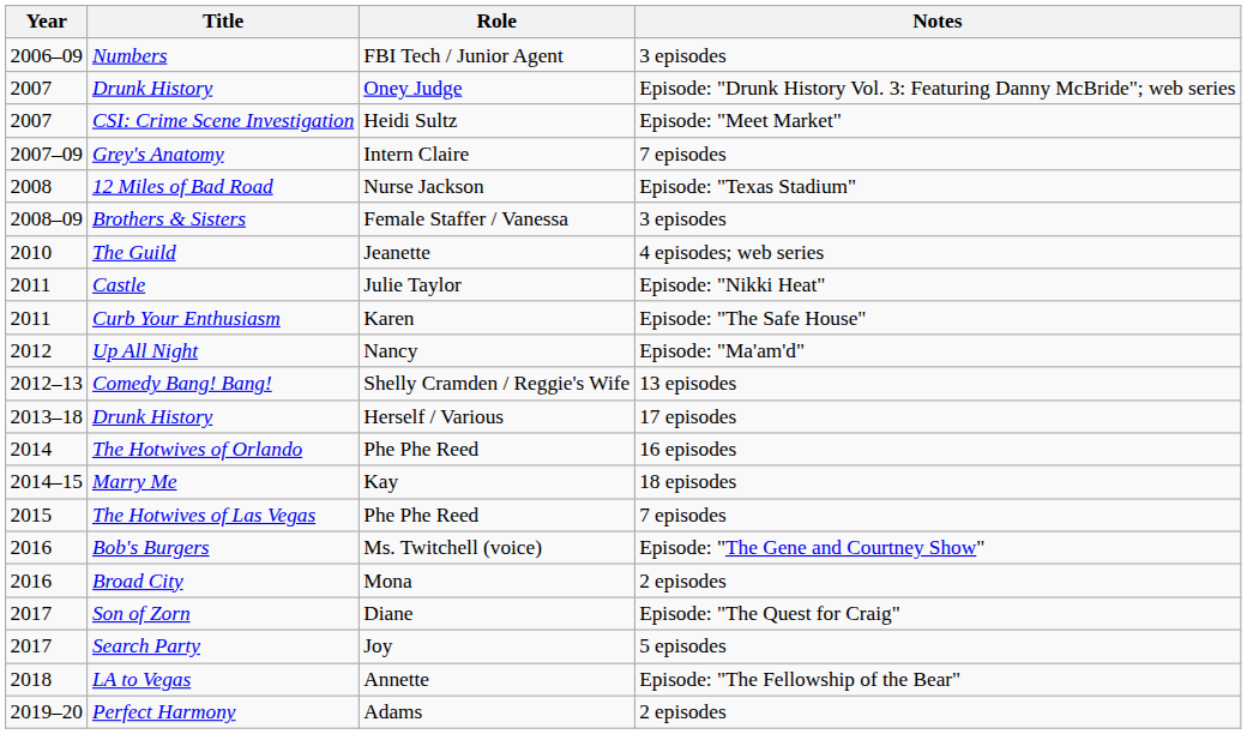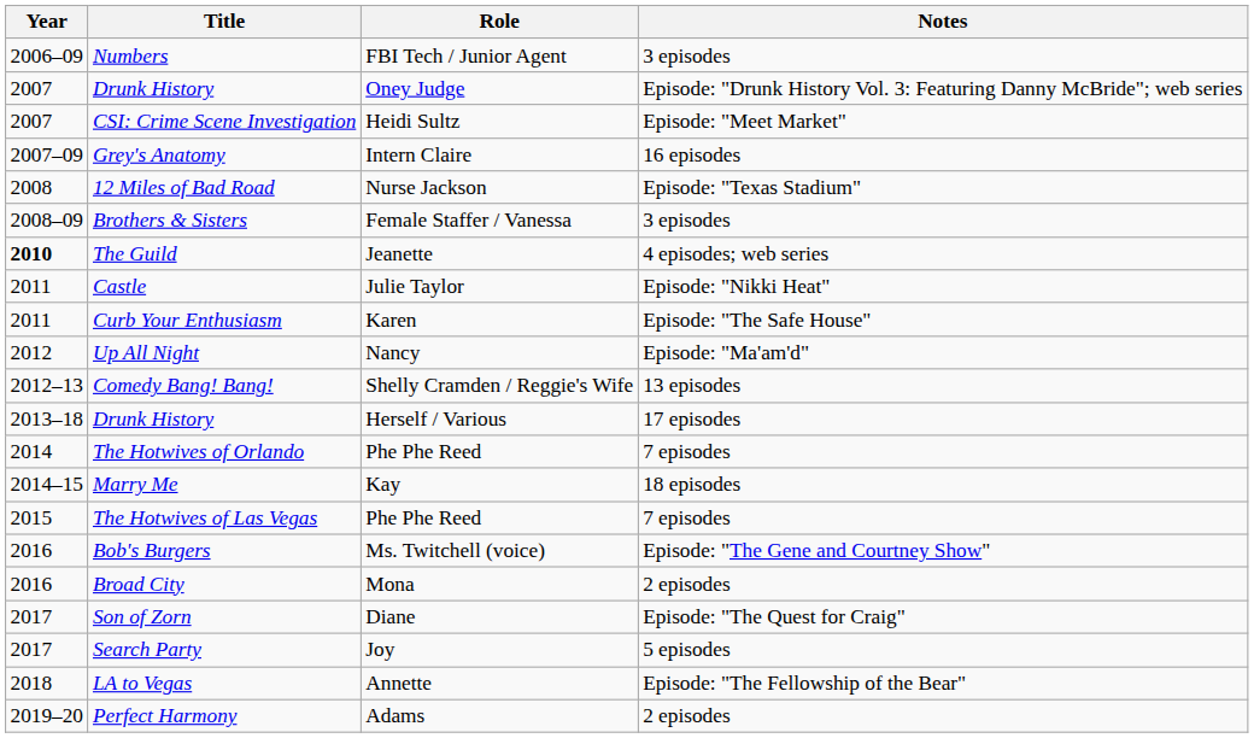 <table class="wikitable sortable">
 <tr>
 <th>Year</th>
 <th>Title</th>
 <th>Role</th>
 <th>Notes</th>
 </tr>
 <tr>
 <td>2006–09</td>
 <td><em><a href='#'>Numbers</a></em></td>
 <td>FBI Tech / Junior Agent</td>
 <td>3 episodes</td>
 </tr>
 <tr>
 <td>2007</td>
 <td><em><a href='#'>Drunk History</a></em></td>
 <td><a href='#'>Oney Judge</a></td>
 <td>Episode: "Drunk History Vol. 3: Featuring Danny McBride"; web series</td>
 </tr>
 <tr>
 <td>2007</td>
 <td><em><a href='#'>CSI: Crime Scene Investigation</a></em></td>
 <td>Heidi Sultz</td>
 <td>Episode: "Meet Market"</td>
 </tr>
 <tr>
 <td>2007–09</td>
 <td><em><a href='#'>Grey's Anatomy</a></em></td>
 <td>Intern Claire</td>
-<td>7 episodes</td>
+<td>16 episodes</td>
 </tr>
 <tr>
 <td>2008</td>
 <td><em><a href='#'>12 Miles of Bad Road</a></em></td>
 <td>Nurse Jackson</td>
 <td>Episode: "Texas Stadium"</td>
 </tr>
 <tr>
 <td>2008–09</td>
 <td><em><a href='#'>Brothers & Sisters</a></em></td>
 <td>Female Staffer / Vanessa</td>
 <td>3 episodes</td>
 </tr>
 <tr>
-<td>2010</td>
+<td><strong>2010</strong></td>
 <td><em><a href='#'>The Guild</a></em></td>
 <td>Jeanette</td>
 <td>4 episodes; web series</td>
 </tr>
 <tr>
 <td>2011</td>
 <td><em><a href='#'>Castle</a></em></td>
 <td>Julie Taylor</td>
 <td>Episode: "Nikki Heat"</td>
 </tr>
 <tr>
 <td>2011</td>
 <td><em><a href='#'>Curb Your Enthusiasm</a></em></td>
 <td>Karen</td>
 <td>Episode: "The Safe House"</td>
 </tr>
 <tr>
 <td>2012</td>
 <td><em><a href='#'>Up All Night</a></em></td>
 <td>Nancy</td>
 <td>Episode: "Ma'am'd"</td>
 </tr>
 <tr>
 <td>2012–13</td>
 <td><em><a href='#'>Comedy Bang! Bang!</a></em></td>
 <td>Shelly Cramden / Reggie's Wife</td>
 <td>13 episodes</td>
 </tr>
 <tr>
 <td>2013–18</td>
 <td><em><a href='#'>Drunk History</a></em></td>
 <td>Herself / Various</td>
 <td>17 episodes</td>
 </tr>
 <tr>
 <td>2014</td>
 <td><em><a href='#'>The Hotwives of Orlando</a></em></td>
 <td>Phe Phe Reed</td>
-<td>16 episodes</td>
+<td>7 episodes</td>
 </tr>
 <tr>
 <td>2014–15</td>
 <td><em><a href='#'>Marry Me</a></em></td>
 <td>Kay</td>
 <td>18 episodes</td>
 </tr>
 <tr>
 <td>2015</td>
 <td><em><a href='#'>The Hotwives of Las Vegas</a></em></td>
 <td>Phe Phe Reed</td>
 <td>7 episodes</td>
 </tr>
 <tr>
 <td>2016</td>
 <td><em><a href='#'>Bob's Burgers</a></em></td>
 <td>Ms. Twitchell (voice)</td>
 <td>Episode: "<a href='#'>The Gene and Courtney Show</a>"</td>
 </tr>
 <tr>
 <td>2016</td>
 <td><em><a href='#'>Broad City</a></em></td>
 <td>Mona</td>
 <td>2 episodes</td>
 </tr>
 <tr>
 <td>2017</td>
 <td><em><a href='#'>Son of Zorn</a></em></td>
 <td>Diane</td>
 <td>Episode: "The Quest for Craig"</td>
 </tr>
 <tr>
 <td>2017</td>
 <td><em><a href='#'>Search Party</a></em></td>
 <td>Joy</td>
 <td>5 episodes</td>
 </tr>
 <tr>
 <td>2018</td>
 <td><em><a href='#'>LA to Vegas</a></em></td>
 <td>Annette</td>
 <td>Episode: "The Fellowship of the Bear"</td>
 </tr>
 <tr>
 <td>2019–20</td>
 <td><em><a href='#'>Perfect Harmony</a></em></td>
 <td>Adams</td>
 <td>2 episodes</td>
 </tr>
 </table>
